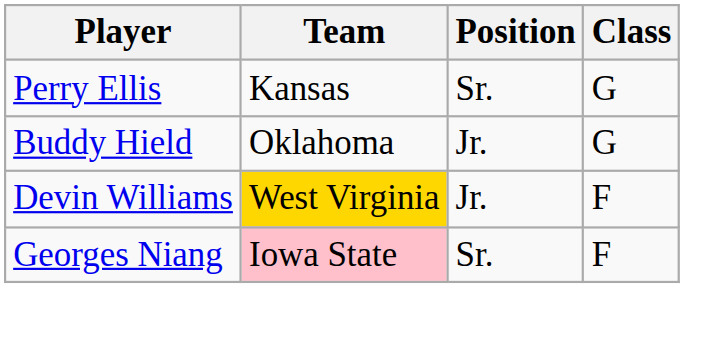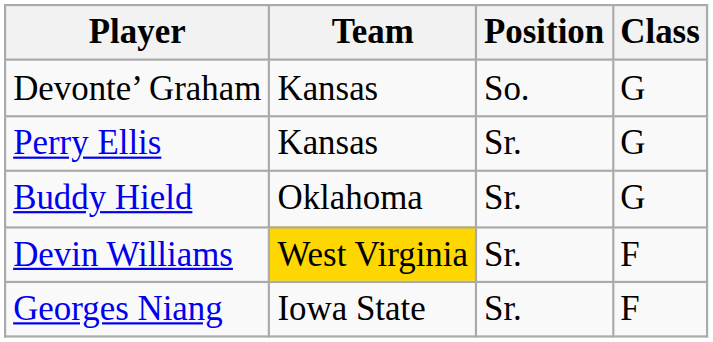 <table class="wikitable">
 <tr>
 <th>Player</th>
 <th>Team</th>
 <th>Position</th>
 <th>Class</th>
+</tr>
+<tr>
+<td>Devonte’ Graham</td>
+<td>Kansas</td>
+<td>So.</td>
+<td>G</td>
 </tr>
 <tr>
 <td><a href='#'>Perry Ellis</a></td>
 <td>Kansas</td>
 <td>Sr.</td>
 <td>G</td>
 </tr>
 <tr>
 <td><a href='#'>Buddy Hield</a></td>
 <td>Oklahoma</td>
-<td>Jr.</td>
+<td>Sr.</td>
 <td>G</td>
 </tr>
 <tr>
 <td><a href='#'>Devin Williams</a></td>
 <td style="background: gold;">West Virginia</td>
-<td>Jr.</td>
+<td>Sr.</td>
 <td>F</td>
 </tr>
 <tr>
 <td><a href='#'>Georges Niang</a></td>
-<td style="background: pink;">Iowa State</td>
+<td>Iowa State</td>
 <td>Sr.</td>
 <td>F</td>
 </tr>
 </table>
